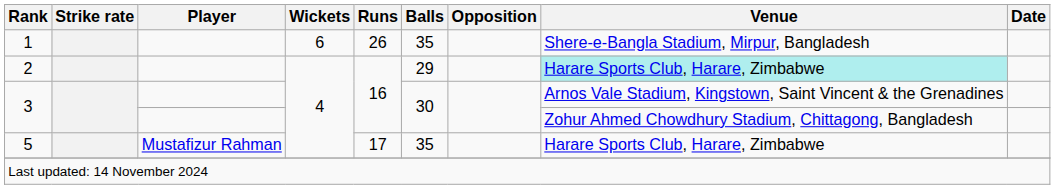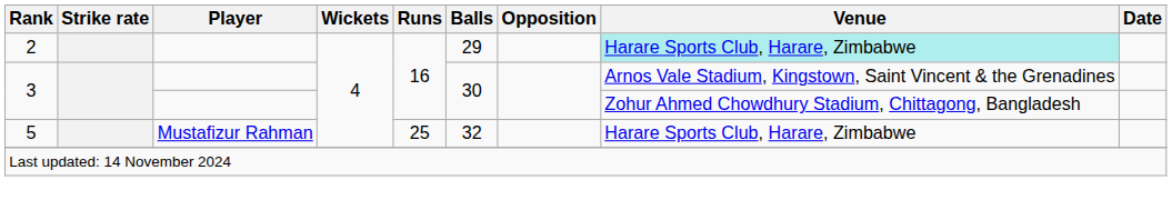 <table class="wikitable plainrowheaders sortable">
 <tr>
 <th scope=col>Rank</th>
 <th scope=col>Strike rate</th>
 <th scope=col>Player</th>
 <th scope=col>Wickets</th>
 <th scope=col>Runs</th>
 <th scope=col>Balls</th>
 <th scope=col>Opposition</th>
 <th scope=col>Venue</th>
 <th scope=col>Date</th>
-</tr>
-<tr>
-<td align=center>1</td>
-<th scope=row style=text-align:center;></th>
-<td></td>
-<td align=center>6</td>
-<td align=center>26</td>
-<td align=center>35</td>
-<td></td>
-<td><a href='#'>Shere-e-Bangla Stadium</a>, <a href='#'>Mirpur</a>, Bangladesh</td>
-<td></td>
 </tr>
 <tr>
 <td align=center>2</td>
 <th scope=row style=text-align:center;></th>
 <td></td>
 <td align=center rowspan=4>4</td>
 <td align=center rowspan=3>16</td>
 <td align=center>29</td>
 <td></td>
 <td style="background: paleturquoise;"><a href='#'>Harare Sports Club</a>, <a href='#'>Harare</a>, Zimbabwe</td>
 <td></td>
 </tr>
 <tr>
 <td align=center rowspan=2>3</td>
 <th scope=row style=text-align:center; rowspan=2></th>
 <td></td>
 <td align=center rowspan=2>30</td>
 <td rowspan=2></td>
 <td><a href='#'>Arnos Vale Stadium</a>, <a href='#'>Kingstown</a>, Saint Vincent & the Grenadines</td>
 <td></td>
 </tr>
 <tr>
 <td></td>
 <td><a href='#'>Zohur Ahmed Chowdhury Stadium</a>, <a href='#'>Chittagong</a>, Bangladesh</td>
 <td></td>
 </tr>
 <tr>
 <td align=center>5</td>
 <th scope=row style=text-align:center;></th>
 <td><a href='#'>Mustafizur Rahman</a></td>
-<td align=center>17</td>
-<td align=center>35</td>
+<td align=center>25</td>
+<td align=center>32</td>
 <td></td>
 <td><a href='#'>Harare Sports Club</a>, <a href='#'>Harare</a>, Zimbabwe</td>
 <td></td>
 </tr>
 <tr>
 </tr>
 <tr class=sortbottom>
 <td colspan=9><small>Last updated: 14 November 2024</small></td>
 </tr>
 </table>
